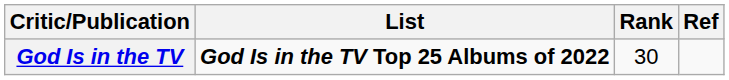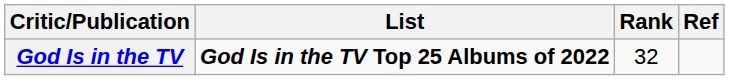 <table class="wikitable plainrowheaders">
 <tr>
 <th>Critic/Publication</th>
 <th>List</th>
 <th>Rank</th>
 <th>Ref</th>
 </tr>
 <tr>
 <th scope="row"><em><a href='#'>God Is in the TV</a></em></th>
 <td><strong><em>God Is in the TV</em> Top 25 Albums of 2022</strong></td>
-<td style="text-align:center;">30</td>
+<td style="text-align:center;">32</td>
 <td style="text-align:center;"></td>
 </tr>
 </table>
